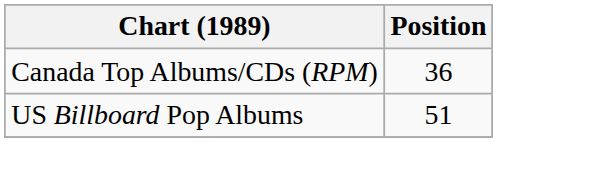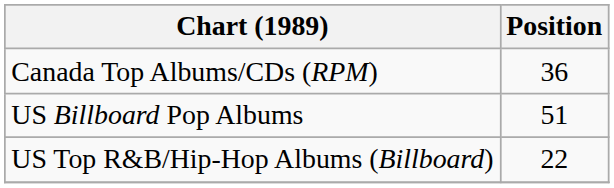 <table class="wikitable">
 <tr>
 <th>Chart (1989)</th>
 <th>Position</th>
 </tr>
 <tr>
 <td>Canada Top Albums/CDs (<em>RPM</em>)</td>
 <td align="center">36</td>
 </tr>
 <tr>
 <td>US <em>Billboard</em> Pop Albums</td>
 <td align="center">51</td>
 </tr>
 <tr>
+<td>US Top R&B/Hip-Hop Albums (<em>Billboard</em>)</td>
+<td align="center">22</td>
+</tr>
+<tr>
 </tr>
 </table>
